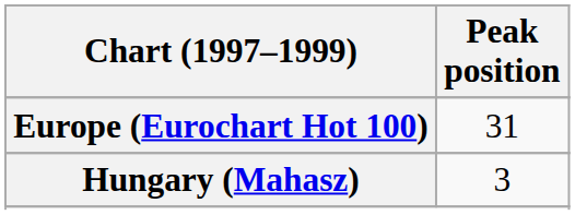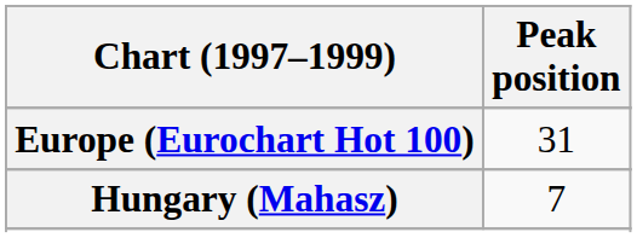 <table class="wikitable sortable plainrowheaders" style="text-align:center">
 <tr>
 <th>Chart (1997–1999)</th>
 <th>Peak<br>position</th>
 </tr>
 <tr>
 </tr>
 <tr>
 </tr>
 <tr>
 </tr>
 <tr>
 <th scope="row">Europe (<a href='#'>Eurochart Hot 100</a>)</th>
 <td>31</td>
 </tr>
 <tr>
 </tr>
 <tr>
 </tr>
 <tr>
 <th scope="row">Hungary (<a href='#'>Mahasz</a>)</th>
-<td>3</td>
+<td>7</td>
 </tr>
 <tr>
 </tr>
 <tr>
 </tr>
 <tr>
 </tr>
 <tr>
 </tr>
 </table>
